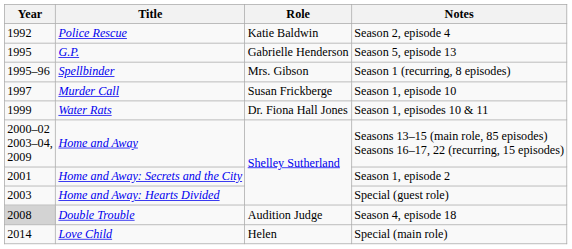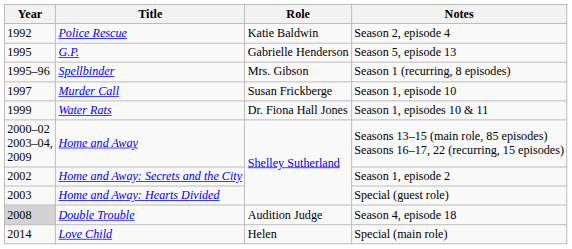 <table class="wikitable">
 <tr>
 <th width="60">Year</th>
 <th>Title</th>
 <th>Role</th>
 <th>Notes</th>
 </tr>
 <tr>
 <td>1992</td>
 <td><em><a href='#'>Police Rescue</a></em></td>
 <td>Katie Baldwin</td>
 <td>Season 2, episode 4</td>
 </tr>
 <tr>
 <td>1995</td>
 <td><em><a href='#'>G.P.</a></em></td>
 <td>Gabrielle Henderson</td>
 <td>Season 5, episode 13</td>
 </tr>
 <tr>
 <td>1995–96</td>
 <td><em><a href='#'>Spellbinder</a></em></td>
 <td>Mrs. Gibson</td>
 <td>Season 1 (recurring, 8 episodes)</td>
 </tr>
 <tr>
 <td>1997</td>
 <td><em><a href='#'>Murder Call</a></em></td>
 <td>Susan Frickberge</td>
 <td>Season 1, episode 10</td>
 </tr>
 <tr>
 <td>1999</td>
 <td><em><a href='#'>Water Rats</a></em></td>
 <td>Dr. Fiona Hall Jones</td>
 <td>Season 1, episodes 10 & 11 </td>
 </tr>
 <tr>
 <td>2000–02<br>2003–04,<br>2009</td>
 <td><em><a href='#'>Home and Away</a></em></td>
 <td rowspan="3"><a href='#'>Shelley Sutherland</a></td>
 <td>Seasons 13–15 (main role, 85 episodes)<br>Seasons 16–17, 22 (recurring, 15 episodes)</td>
 </tr>
 <tr>
-<td>2001</td>
+<td>2002</td>
 <td><em><a href='#'>Home and Away: Secrets and the City</a></em></td>
 <td>Season 1, episode 2</td>
 </tr>
 <tr>
 <td>2003</td>
 <td><em><a href='#'>Home and Away: Hearts Divided</a></em></td>
 <td>Special (guest role)</td>
 </tr>
 <tr>
 <td style="background: lightgrey;">2008</td>
 <td><em><a href='#'>Double Trouble</a></em></td>
 <td>Audition Judge</td>
 <td>Season 4, episode 18</td>
 </tr>
 <tr>
 <td>2014</td>
 <td><em><a href='#'>Love Child</a></em></td>
 <td>Helen</td>
 <td>Special (main role)</td>
 </tr>
 </table>
